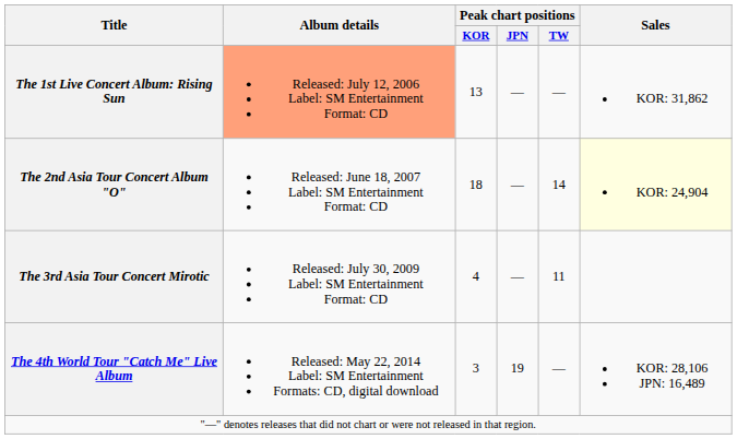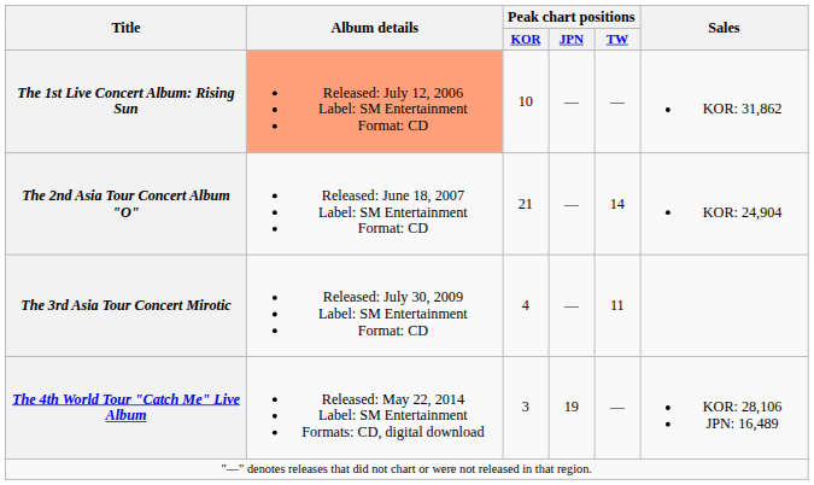 <table class="wikitable plainrowheaders" style="text-align:center;">
 <tr>
 <th scope="col" rowspan="2" style="width:16em;">Title</th>
 <th scope="col" rowspan="2" style="width:17em;">Album details</th>
 <th scope="col" colspan="3">Peak chart positions</th>
 <th scope="col" rowspan="2" style="width:11em;">Sales</th>
 </tr>
 <tr>
 <th scope="col" style="width:3em;font-size:90%;"><a href='#'>KOR</a><br></th>
 <th scope="col" style="width:3em;font-size:90%;"><a href='#'>JPN</a><br></th>
 <th scope="col" style="width:3em;font-size:90%;"><a href='#'>TW</a><br></th>
 </tr>
 <tr>
 <th scope="row"><em>The 1st Live Concert Album: Rising Sun</em></th>
 <td style="background: lightsalmon;"><br><ul><li>Released: July 12, 2006</li><li>Label: SM Entertainment</li><li>Format: CD</li></ul></td>
-<td>13</td>
+<td>10</td>
 <td>—</td>
 <td>—</td>
 <td><br><ul><li>KOR: 31,862</li></ul></td>
 </tr>
 <tr>
 <th scope="row"><em>The 2nd Asia Tour Concert Album "O"</em></th>
 <td><br><ul><li>Released: June 18, 2007</li><li>Label: SM Entertainment</li><li>Format: CD</li></ul></td>
-<td>18</td>
+<td>21</td>
 <td>—</td>
 <td>14</td>
-<td style="background: lightyellow;"><br><ul><li>KOR: 24,904</li></ul></td>
+<td><br><ul><li>KOR: 24,904</li></ul></td>
 </tr>
 <tr>
 <th scope="row"><em>The 3rd Asia Tour Concert Mirotic</em></th>
 <td><br><ul><li>Released: July 30, 2009</li><li>Label: SM Entertainment</li><li>Format: CD</li></ul></td>
 <td>4</td>
 <td>—</td>
 <td>11</td>
 <td></td>
 </tr>
 <tr>
 <th scope="row"><em><a href='#'>The 4th World Tour "Catch Me" Live Album</a></em></th>
 <td><br><ul><li>Released: May 22, 2014</li><li>Label: SM Entertainment</li><li>Formats: CD, digital download</li></ul></td>
 <td>3</td>
 <td>19</td>
 <td>—</td>
 <td><br><ul><li>KOR: 28,106</li><li>JPN: 16,489</li></ul></td>
 </tr>
 <tr>
 <td colspan="12" style="font-size:85%">"—" denotes releases that did not chart or were not released in that region.</td>
 </tr>
 </table>
